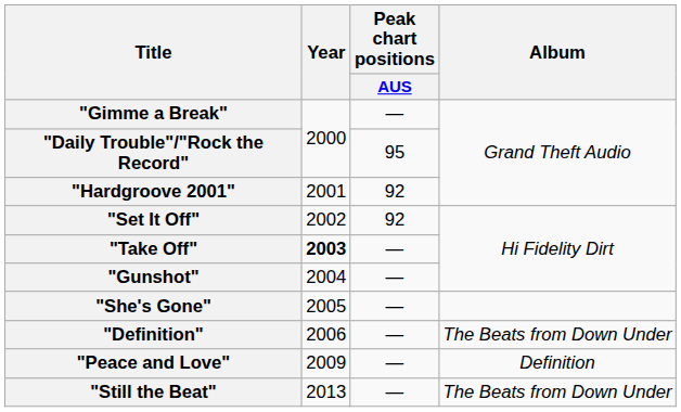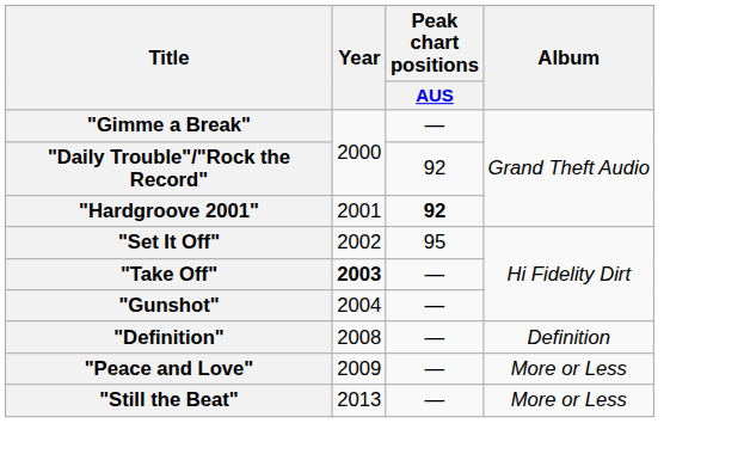 <table class="wikitable plainrowheaders" style="text-align:center;" border="1">
 <tr>
 <th scope="col" rowspan="2" style="width:16em;">Title</th>
 <th scope="col" rowspan="2">Year</th>
 <th scope="col" colspan="1">Peak chart positions</th>
 <th scope="col" rowspan="2">Album</th>
 </tr>
 <tr>
 <th scope="col" style="width:3em;font-size:90%;"><a href='#'>AUS</a><br></th>
 </tr>
 <tr>
 <th scope="row">"Gimme a Break"</th>
 <td rowspan="2">2000</td>
 <td>—</td>
 <td rowspan="3"><em>Grand Theft Audio</em></td>
 </tr>
 <tr>
 <th scope="row">"Daily Trouble"/"Rock the Record"</th>
-<td>95</td>
+<td>92</td>
 </tr>
 <tr>
 <th scope="row">"Hardgroove 2001"</th>
 <td>2001</td>
-<td>92</td>
+<td><strong>92</strong></td>
 </tr>
 <tr>
 <th scope="row">"Set It Off"</th>
 <td>2002</td>
-<td>92</td>
+<td>95</td>
 <td rowspan="3"><em>Hi Fidelity Dirt</em></td>
 </tr>
 <tr>
 <th scope="row">"Take Off"</th>
 <td><strong>2003</strong></td>
 <td>—</td>
 </tr>
 <tr>
 <th scope="row">"Gunshot"</th>
 <td>2004</td>
 <td>—</td>
 </tr>
 <tr>
-<th scope="row">"She's Gone"</th>
-<td>2005</td>
+<th scope="row">"Definition"</th>
+<td>2008</td>
 <td>—</td>
-<td></td>
-</tr>
-<tr>
-<th scope="row">"Definition"</th>
-<td>2006</td>
-<td>—</td>
-<td><em>The Beats from Down Under</em></td>
+<td><em>Definition</em></td>
 </tr>
 <tr>
 <th scope="row">"Peace and Love" </th>
 <td>2009</td>
 <td>—</td>
-<td><em>Definition</em></td>
+<td><em>More or Less</em></td>
 </tr>
 <tr>
 <th scope="row">"Still the Beat"</th>
 <td>2013</td>
 <td>—</td>
-<td><em>The Beats from Down Under</em></td>
+<td><em>More or Less</em></td>
 </tr>
 </table>
